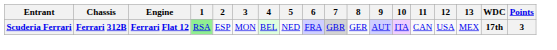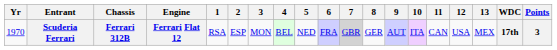 <table class="wikitable" style="text-align:center; font-size:90%">
 <tr>
+<th>Yr</th>
 <th>Entrant</th>
 <th>Chassis</th>
 <th>Engine</th>
 <th>1</th>
 <th>2</th>
 <th>3</th>
 <th>4</th>
 <th>5</th>
 <th>6</th>
 <th>7</th>
 <th>8</th>
 <th>9</th>
 <th>10</th>
 <th>11</th>
 <th>12</th>
 <th>13</th>
 <th>WDC</th>
 <th><a href='#'>Points</a></th>
 </tr>
 <tr>
+<td><a href='#'>1970</a></td>
 <th><a href='#'>Scuderia Ferrari</a></th>
 <th><a href='#'>Ferrari</a> <a href='#'>312B</a></th>
 <th><a href='#'>Ferrari</a> <a href='#'>Flat 12</a></th>
-<td style="background: lightgreen;"><a href='#'>RSA</a></td>
+<td><a href='#'>RSA</a></td>
 <td><a href='#'>ESP</a></td>
 <td><a href='#'>MON</a></td>
 <td style="background:#DFFFDF;"><a href='#'>BEL</a><br></td>
 <td><a href='#'>NED</a></td>
 <td style="background:#CFCFFF;"><a href='#'>FRA</a><br></td>
 <td style="background: lightgrey;"><a href='#'>GBR</a></td>
 <td><a href='#'>GER</a></td>
 <td style="background:#CFCFFF;"><a href='#'>AUT</a><br></td>
 <td style="background:#EFCFFF;"><a href='#'>ITA</a><br></td>
 <td><a href='#'>CAN</a></td>
 <td><a href='#'>USA</a></td>
 <td><a href='#'>MEX</a></td>
 <th>17th</th>
 <th>3</th>
 </tr>
 </table>
